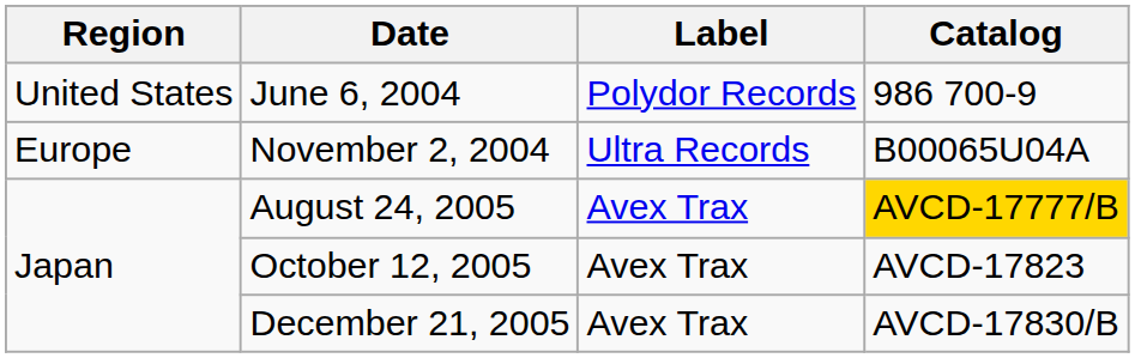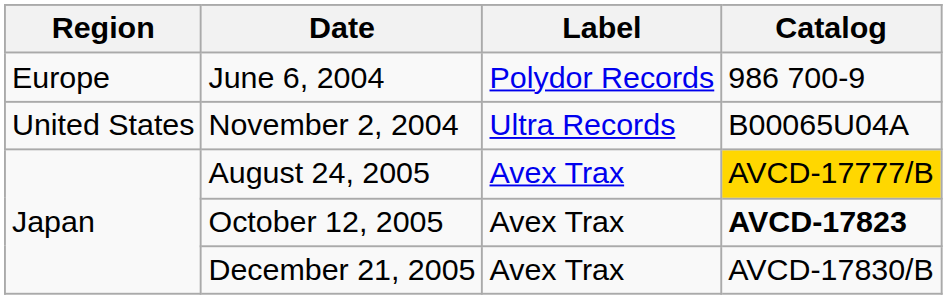 <table class="wikitable">
 <tr>
 <th>Region</th>
 <th>Date</th>
 <th>Label</th>
 <th>Catalog</th>
 </tr>
 <tr>
-<td>United States</td>
+<td>Europe</td>
 <td>June 6, 2004</td>
 <td><a href='#'>Polydor Records</a></td>
 <td>986 700-9</td>
 </tr>
 <tr>
-<td>Europe</td>
+<td>United States</td>
 <td>November 2, 2004</td>
 <td><a href='#'>Ultra Records</a></td>
 <td>B00065U04A</td>
 </tr>
 <tr>
 <td rowspan="3">Japan</td>
 <td>August 24, 2005</td>
 <td><a href='#'>Avex Trax</a></td>
 <td style="background: gold;">AVCD-17777/B</td>
 </tr>
 <tr>
 <td>October 12, 2005</td>
 <td>Avex Trax</td>
-<td>AVCD-17823</td>
+<td><strong>AVCD-17823</strong></td>
 </tr>
 <tr>
 <td>December 21, 2005</td>
 <td>Avex Trax</td>
 <td>AVCD-17830/B</td>
 </tr>
 </table>
